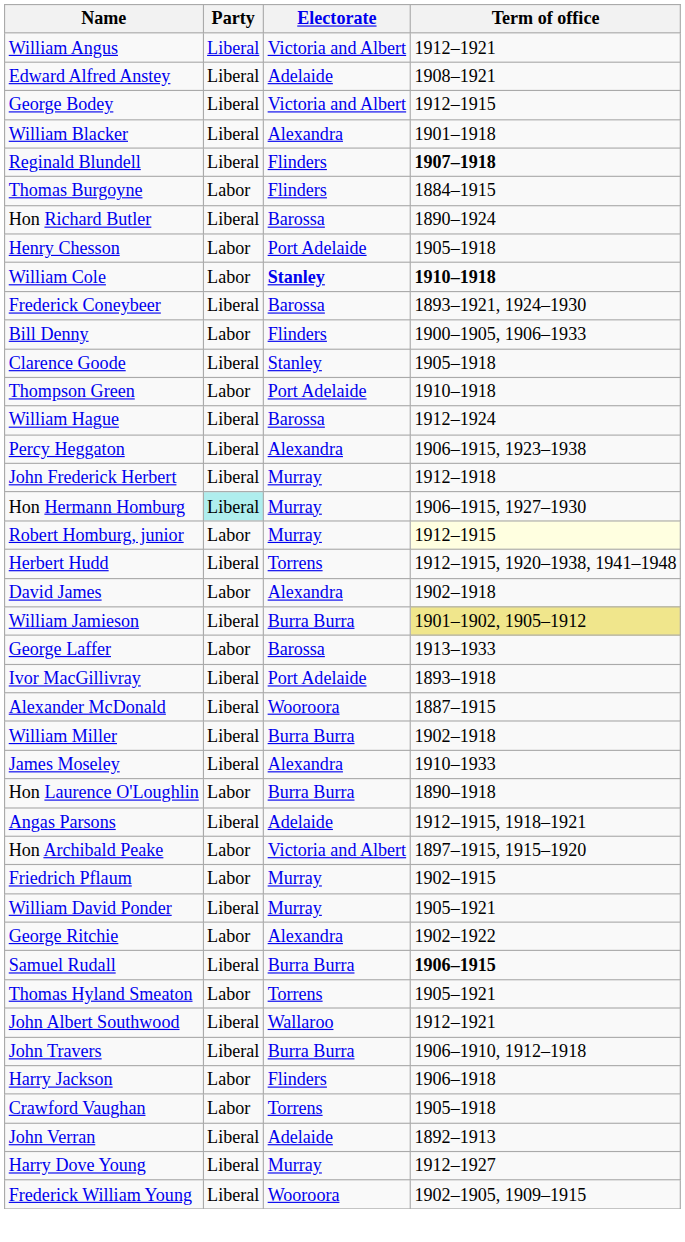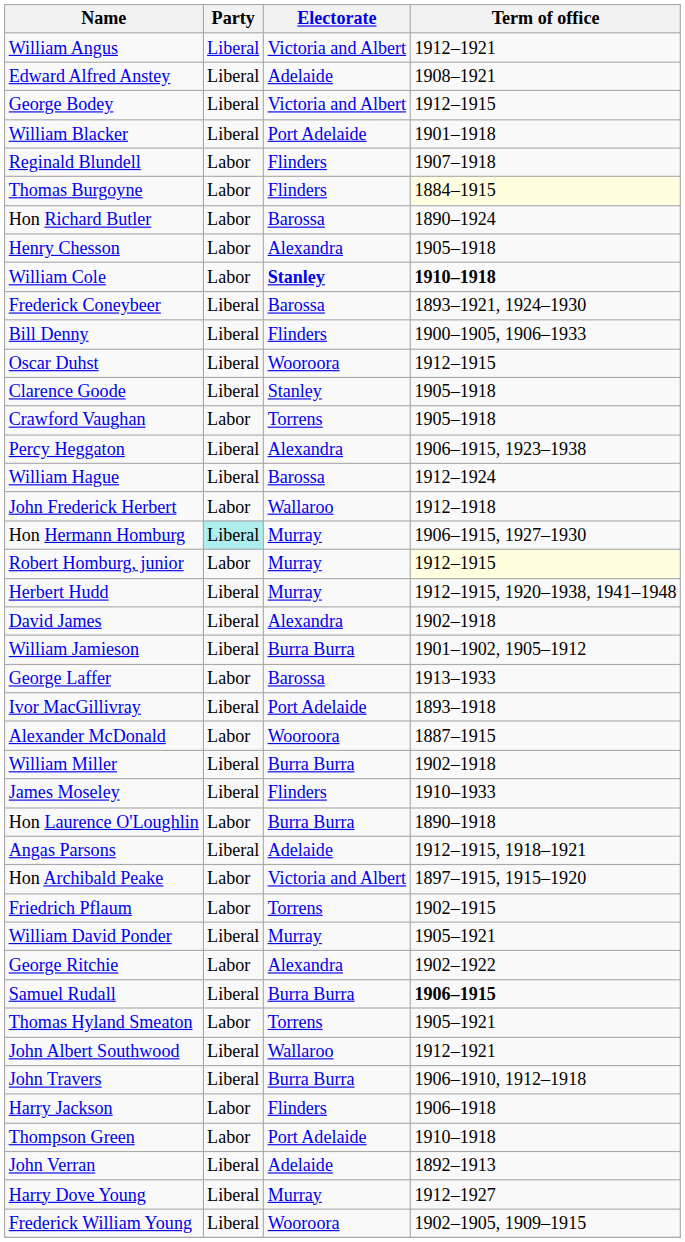 <table class="wikitable sortable">
 <tr>
 <th>Name</th>
 <th>Party</th>
 <th><a href='#'>Electorate</a></th>
 <th>Term of office</th>
 </tr>
 <tr>
 <td><a href='#'>William Angus</a></td>
 <td><a href='#'>Liberal</a></td>
 <td><a href='#'>Victoria and Albert</a></td>
 <td>1912–1921</td>
 </tr>
 <tr>
 <td><a href='#'>Edward Alfred Anstey</a></td>
 <td>Liberal</td>
 <td><a href='#'>Adelaide</a></td>
 <td>1908–1921</td>
 </tr>
 <tr>
 <td><a href='#'>George Bodey</a></td>
 <td>Liberal</td>
 <td><a href='#'>Victoria and Albert</a></td>
 <td>1912–1915</td>
 </tr>
 <tr>
 <td><a href='#'>William Blacker</a> </td>
 <td>Liberal</td>
-<td><a href='#'>Alexandra</a></td>
+<td><a href='#'>Port Adelaide</a></td>
 <td>1901–1918</td>
 </tr>
 <tr>
 <td><a href='#'>Reginald Blundell</a></td>
-<td>Liberal</td>
+<td>Labor</td>
 <td><a href='#'>Flinders</a></td>
-<td><strong>1907–1918</strong></td>
+<td>1907–1918</td>
 </tr>
 <tr>
 <td><a href='#'>Thomas Burgoyne</a></td>
 <td>Labor</td>
 <td><a href='#'>Flinders</a></td>
-<td>1884–1915</td>
+<td style="background: lightyellow;">1884–1915</td>
 </tr>
 <tr>
 <td>Hon <a href='#'>Richard Butler</a></td>
-<td>Liberal</td>
+<td>Labor</td>
 <td><a href='#'>Barossa</a></td>
 <td>1890–1924</td>
 </tr>
 <tr>
 <td><a href='#'>Henry Chesson</a></td>
 <td>Labor</td>
-<td><a href='#'>Port Adelaide</a></td>
+<td><a href='#'>Alexandra</a></td>
 <td>1905–1918</td>
 </tr>
 <tr>
 <td><a href='#'>William Cole</a></td>
 <td>Labor</td>
 <td><strong><a href='#'>Stanley</a></strong></td>
 <td><strong>1910–1918</strong></td>
 </tr>
 <tr>
 <td><a href='#'>Frederick Coneybeer</a></td>
 <td>Liberal</td>
 <td><a href='#'>Barossa</a></td>
 <td>1893–1921, 1924–1930</td>
 </tr>
 <tr>
 <td><a href='#'>Bill Denny</a></td>
-<td>Labor</td>
+<td>Liberal</td>
 <td><a href='#'>Flinders</a></td>
 <td>1900–1905, 1906–1933</td>
+</tr>
+<tr>
+<td><a href='#'>Oscar Duhst</a></td>
+<td>Liberal</td>
+<td><a href='#'>Wooroora</a></td>
+<td>1912–1915</td>
 </tr>
 <tr>
 <td><a href='#'>Clarence Goode</a></td>
 <td>Liberal</td>
 <td><a href='#'>Stanley</a></td>
 <td>1905–1918</td>
 </tr>
 <tr>
-<td><a href='#'>Thompson Green</a></td>
+<td><a href='#'>Crawford Vaughan</a></td>
 <td>Labor</td>
-<td><a href='#'>Port Adelaide</a></td>
-<td>1910–1918</td>
+<td><a href='#'>Torrens</a></td>
+<td>1905–1918</td>
+</tr>
+<tr>
+<td><a href='#'>Percy Heggaton</a></td>
+<td>Liberal</td>
+<td><a href='#'>Alexandra</a></td>
+<td>1906–1915, 1923–1938</td>
 </tr>
 <tr>
 <td><a href='#'>William Hague</a></td>
 <td>Liberal</td>
 <td><a href='#'>Barossa</a></td>
 <td>1912–1924</td>
 </tr>
 <tr>
-<td><a href='#'>Percy Heggaton</a></td>
-<td>Liberal</td>
-<td><a href='#'>Alexandra</a></td>
-<td>1906–1915, 1923–1938</td>
-</tr>
-<tr>
 <td><a href='#'>John Frederick Herbert</a></td>
-<td>Liberal</td>
-<td><a href='#'>Murray</a></td>
+<td>Labor</td>
+<td><a href='#'>Wallaroo</a></td>
 <td>1912–1918</td>
 </tr>
 <tr>
 <td>Hon <a href='#'>Hermann Homburg</a></td>
 <td style="background: paleturquoise;">Liberal</td>
 <td><a href='#'>Murray</a></td>
 <td>1906–1915, 1927–1930</td>
 </tr>
 <tr>
 <td><a href='#'>Robert Homburg, junior</a></td>
 <td>Labor</td>
 <td><a href='#'>Murray</a></td>
 <td style="background: lightyellow;">1912–1915</td>
 </tr>
 <tr>
 <td><a href='#'>Herbert Hudd</a></td>
 <td>Liberal</td>
-<td><a href='#'>Torrens</a></td>
+<td><a href='#'>Murray</a></td>
 <td>1912–1915, 1920–1938, 1941–1948</td>
 </tr>
 <tr>
 <td><a href='#'>David James</a></td>
-<td>Labor</td>
+<td>Liberal</td>
 <td><a href='#'>Alexandra</a></td>
 <td>1902–1918</td>
 </tr>
 <tr>
 <td><a href='#'>William Jamieson</a> </td>
 <td>Liberal</td>
 <td><a href='#'>Burra Burra</a></td>
-<td style="background: khaki;">1901–1902, 1905–1912</td>
+<td>1901–1902, 1905–1912</td>
 </tr>
 <tr>
 <td><a href='#'>George Laffer</a> </td>
 <td>Labor</td>
 <td><a href='#'>Barossa</a></td>
 <td>1913–1933</td>
 </tr>
 <tr>
 <td><a href='#'>Ivor MacGillivray</a></td>
 <td>Liberal</td>
 <td><a href='#'>Port Adelaide</a></td>
 <td>1893–1918</td>
 </tr>
 <tr>
 <td><a href='#'>Alexander McDonald</a></td>
-<td>Liberal</td>
+<td>Labor</td>
 <td><a href='#'>Wooroora</a></td>
 <td>1887–1915</td>
 </tr>
 <tr>
 <td><a href='#'>William Miller</a></td>
 <td>Liberal</td>
 <td><a href='#'>Burra Burra</a></td>
 <td>1902–1918</td>
 </tr>
 <tr>
 <td><a href='#'>James Moseley</a></td>
 <td>Liberal</td>
-<td><a href='#'>Alexandra</a></td>
+<td><a href='#'>Flinders</a></td>
 <td>1910–1933</td>
 </tr>
 <tr>
 <td>Hon <a href='#'>Laurence O'Loughlin</a></td>
 <td>Labor</td>
 <td><a href='#'>Burra Burra</a></td>
 <td>1890–1918</td>
 </tr>
 <tr>
 <td><a href='#'>Angas Parsons</a></td>
 <td>Liberal</td>
 <td><a href='#'>Adelaide</a></td>
 <td>1912–1915, 1918–1921</td>
 </tr>
 <tr>
 <td>Hon <a href='#'>Archibald Peake</a></td>
 <td>Labor</td>
 <td><a href='#'>Victoria and Albert</a></td>
 <td>1897–1915, 1915–1920</td>
 </tr>
 <tr>
 <td><a href='#'>Friedrich Pflaum</a></td>
 <td>Labor</td>
-<td><a href='#'>Murray</a></td>
+<td><a href='#'>Torrens</a></td>
 <td>1902–1915</td>
 </tr>
 <tr>
 <td><a href='#'>William David Ponder</a></td>
 <td>Liberal</td>
 <td><a href='#'>Murray</a></td>
 <td>1905–1921</td>
 </tr>
 <tr>
 <td><a href='#'>George Ritchie</a></td>
 <td>Labor</td>
 <td><a href='#'>Alexandra</a></td>
 <td>1902–1922</td>
 </tr>
 <tr>
 <td><a href='#'>Samuel Rudall</a></td>
 <td>Liberal</td>
 <td><a href='#'>Burra Burra</a></td>
 <td><strong>1906–1915</strong></td>
 </tr>
 <tr>
 <td><a href='#'>Thomas Hyland Smeaton</a></td>
 <td>Labor</td>
 <td><a href='#'>Torrens</a></td>
 <td>1905–1921</td>
 </tr>
 <tr>
 <td><a href='#'>John Albert Southwood</a></td>
 <td>Liberal</td>
 <td><a href='#'>Wallaroo</a></td>
 <td>1912–1921</td>
 </tr>
 <tr>
 <td><a href='#'>John Travers</a></td>
 <td>Liberal</td>
 <td><a href='#'>Burra Burra</a></td>
 <td>1906–1910, 1912–1918</td>
 </tr>
 <tr>
 <td><a href='#'>Harry Jackson</a></td>
 <td>Labor</td>
 <td><a href='#'>Flinders</a></td>
 <td>1906–1918</td>
 </tr>
 <tr>
-<td><a href='#'>Crawford Vaughan</a></td>
+<td><a href='#'>Thompson Green</a></td>
 <td>Labor</td>
-<td><a href='#'>Torrens</a></td>
-<td>1905–1918</td>
+<td><a href='#'>Port Adelaide</a></td>
+<td>1910–1918</td>
 </tr>
 <tr>
 <td><a href='#'>John Verran</a></td>
 <td>Liberal</td>
 <td><a href='#'>Adelaide</a></td>
 <td>1892–1913</td>
 </tr>
 <tr>
 <td><a href='#'>Harry Dove Young</a> </td>
 <td>Liberal</td>
 <td><a href='#'>Murray</a></td>
 <td>1912–1927</td>
 </tr>
 <tr>
 <td><a href='#'>Frederick William Young</a></td>
 <td>Liberal</td>
 <td><a href='#'>Wooroora</a></td>
 <td>1902–1905, 1909–1915</td>
 </tr>
 <tr>
 </tr>
 </table>
